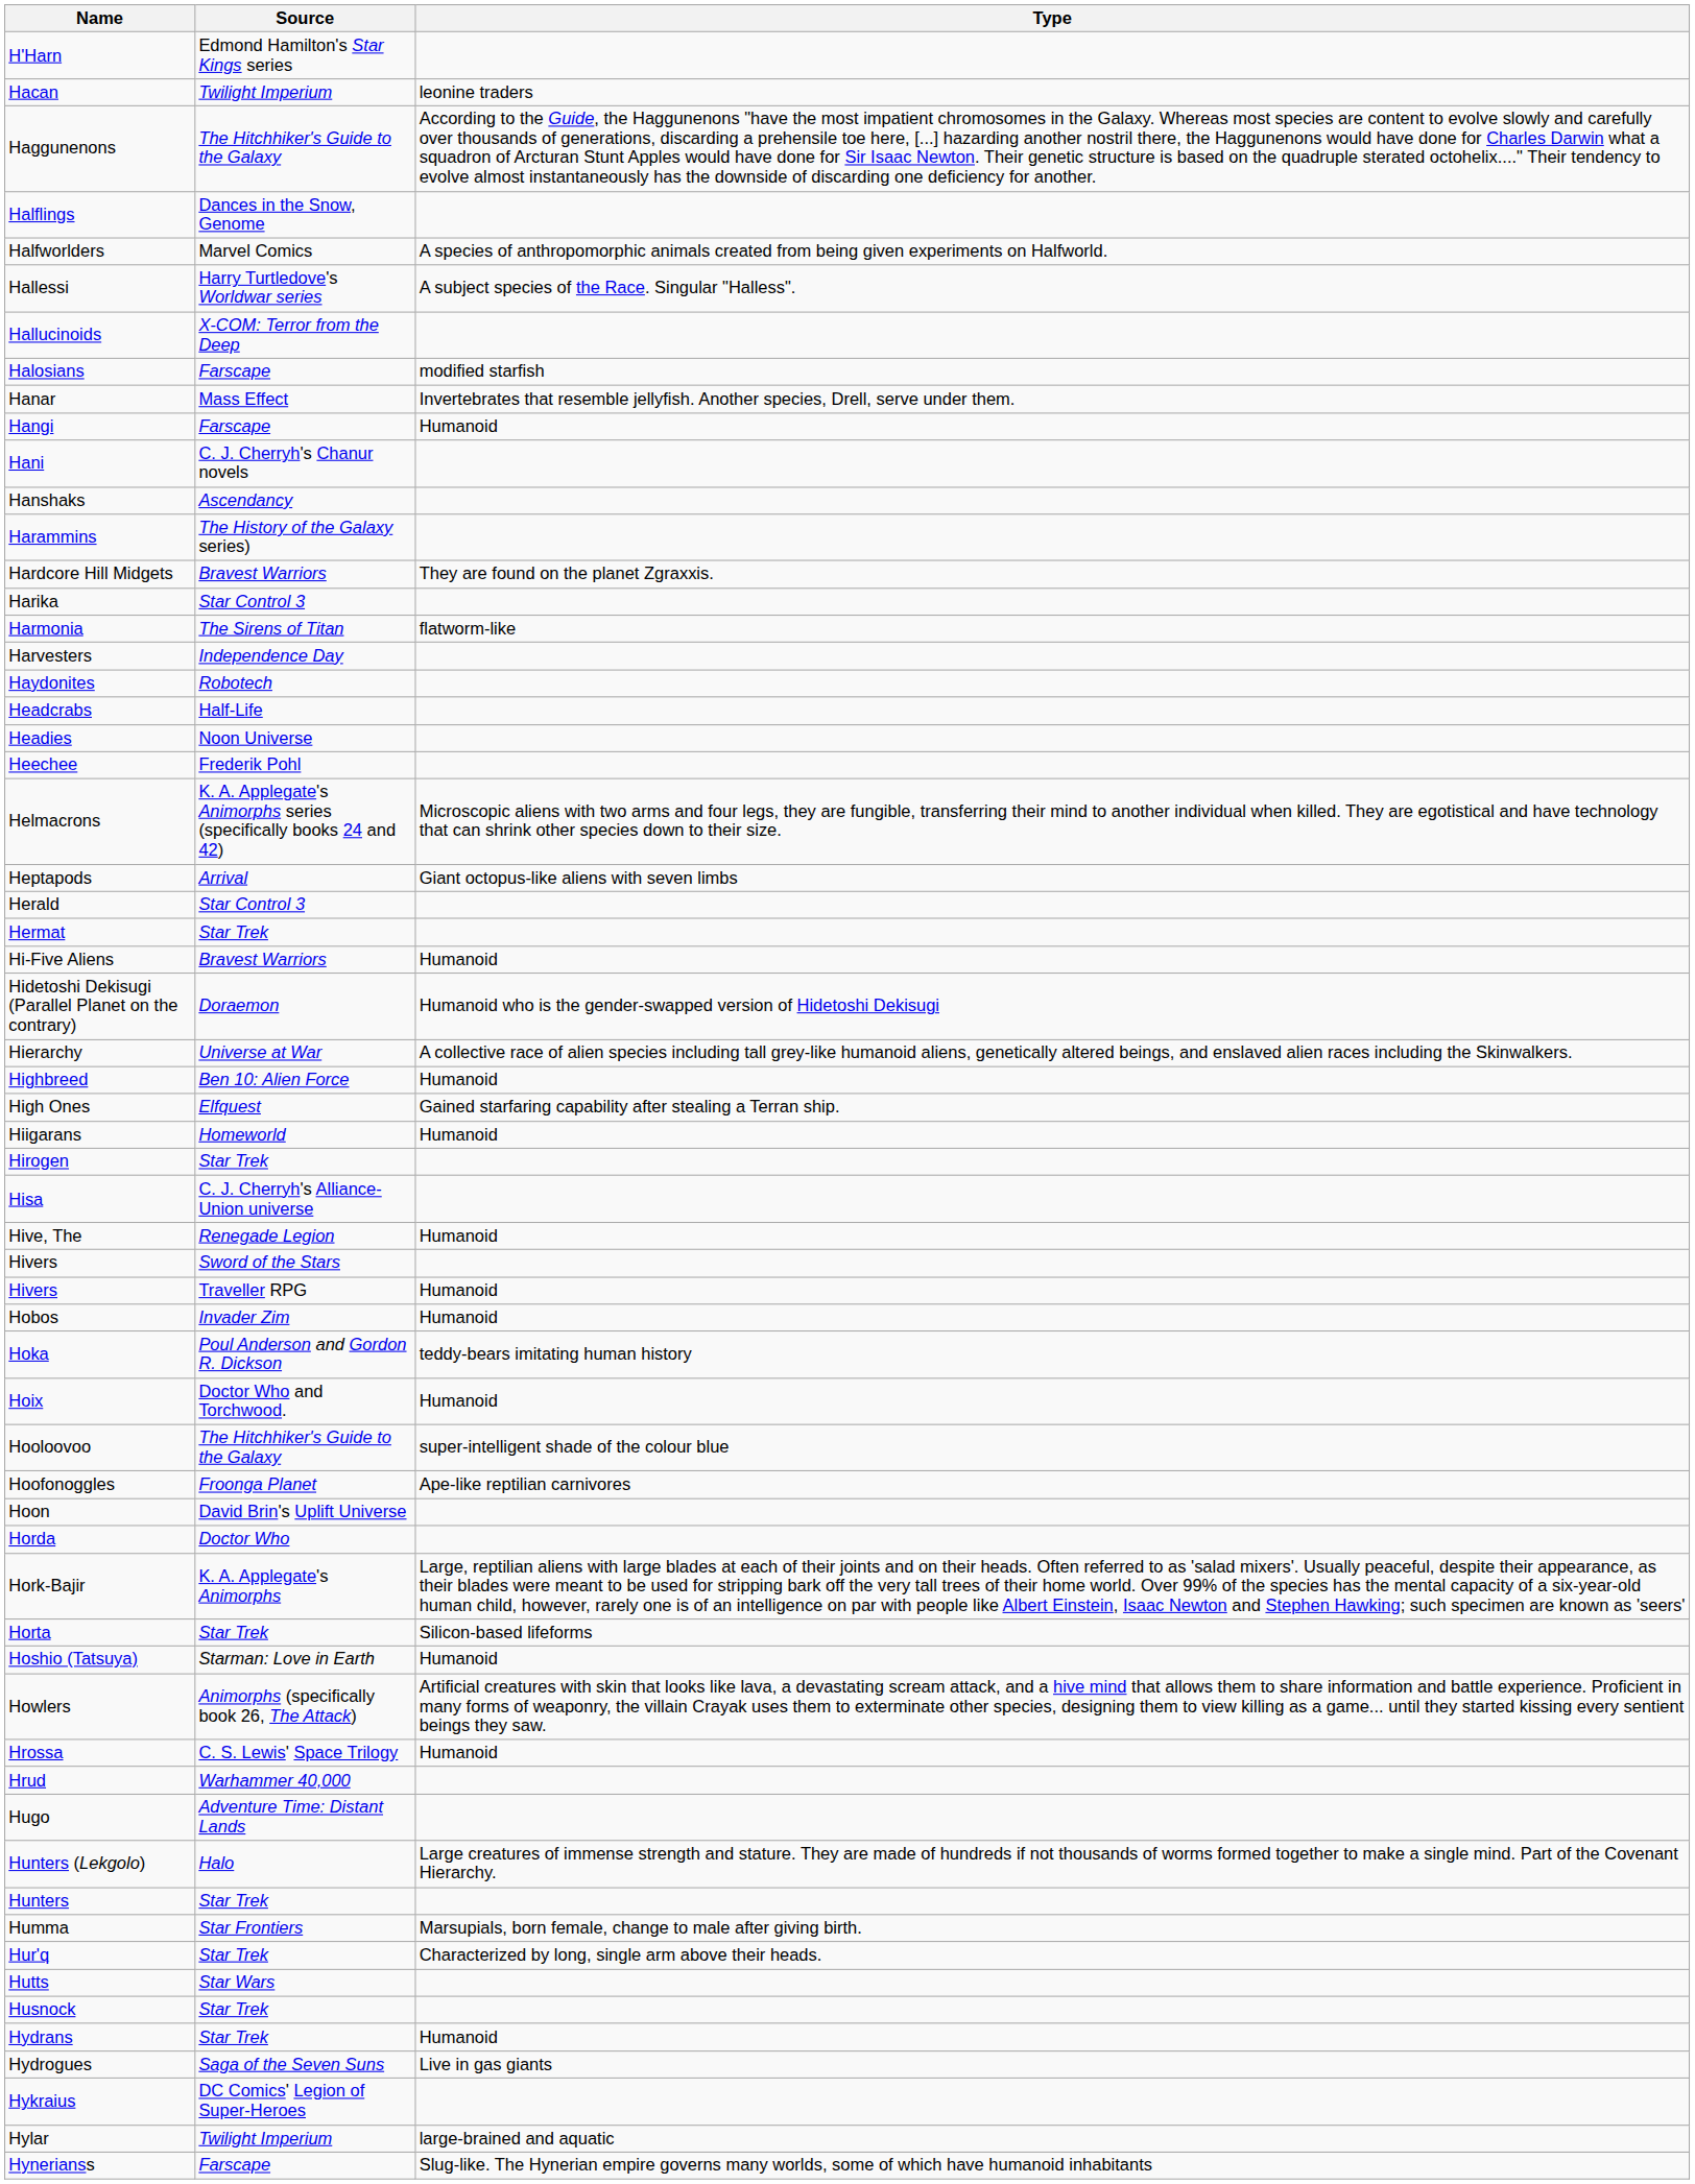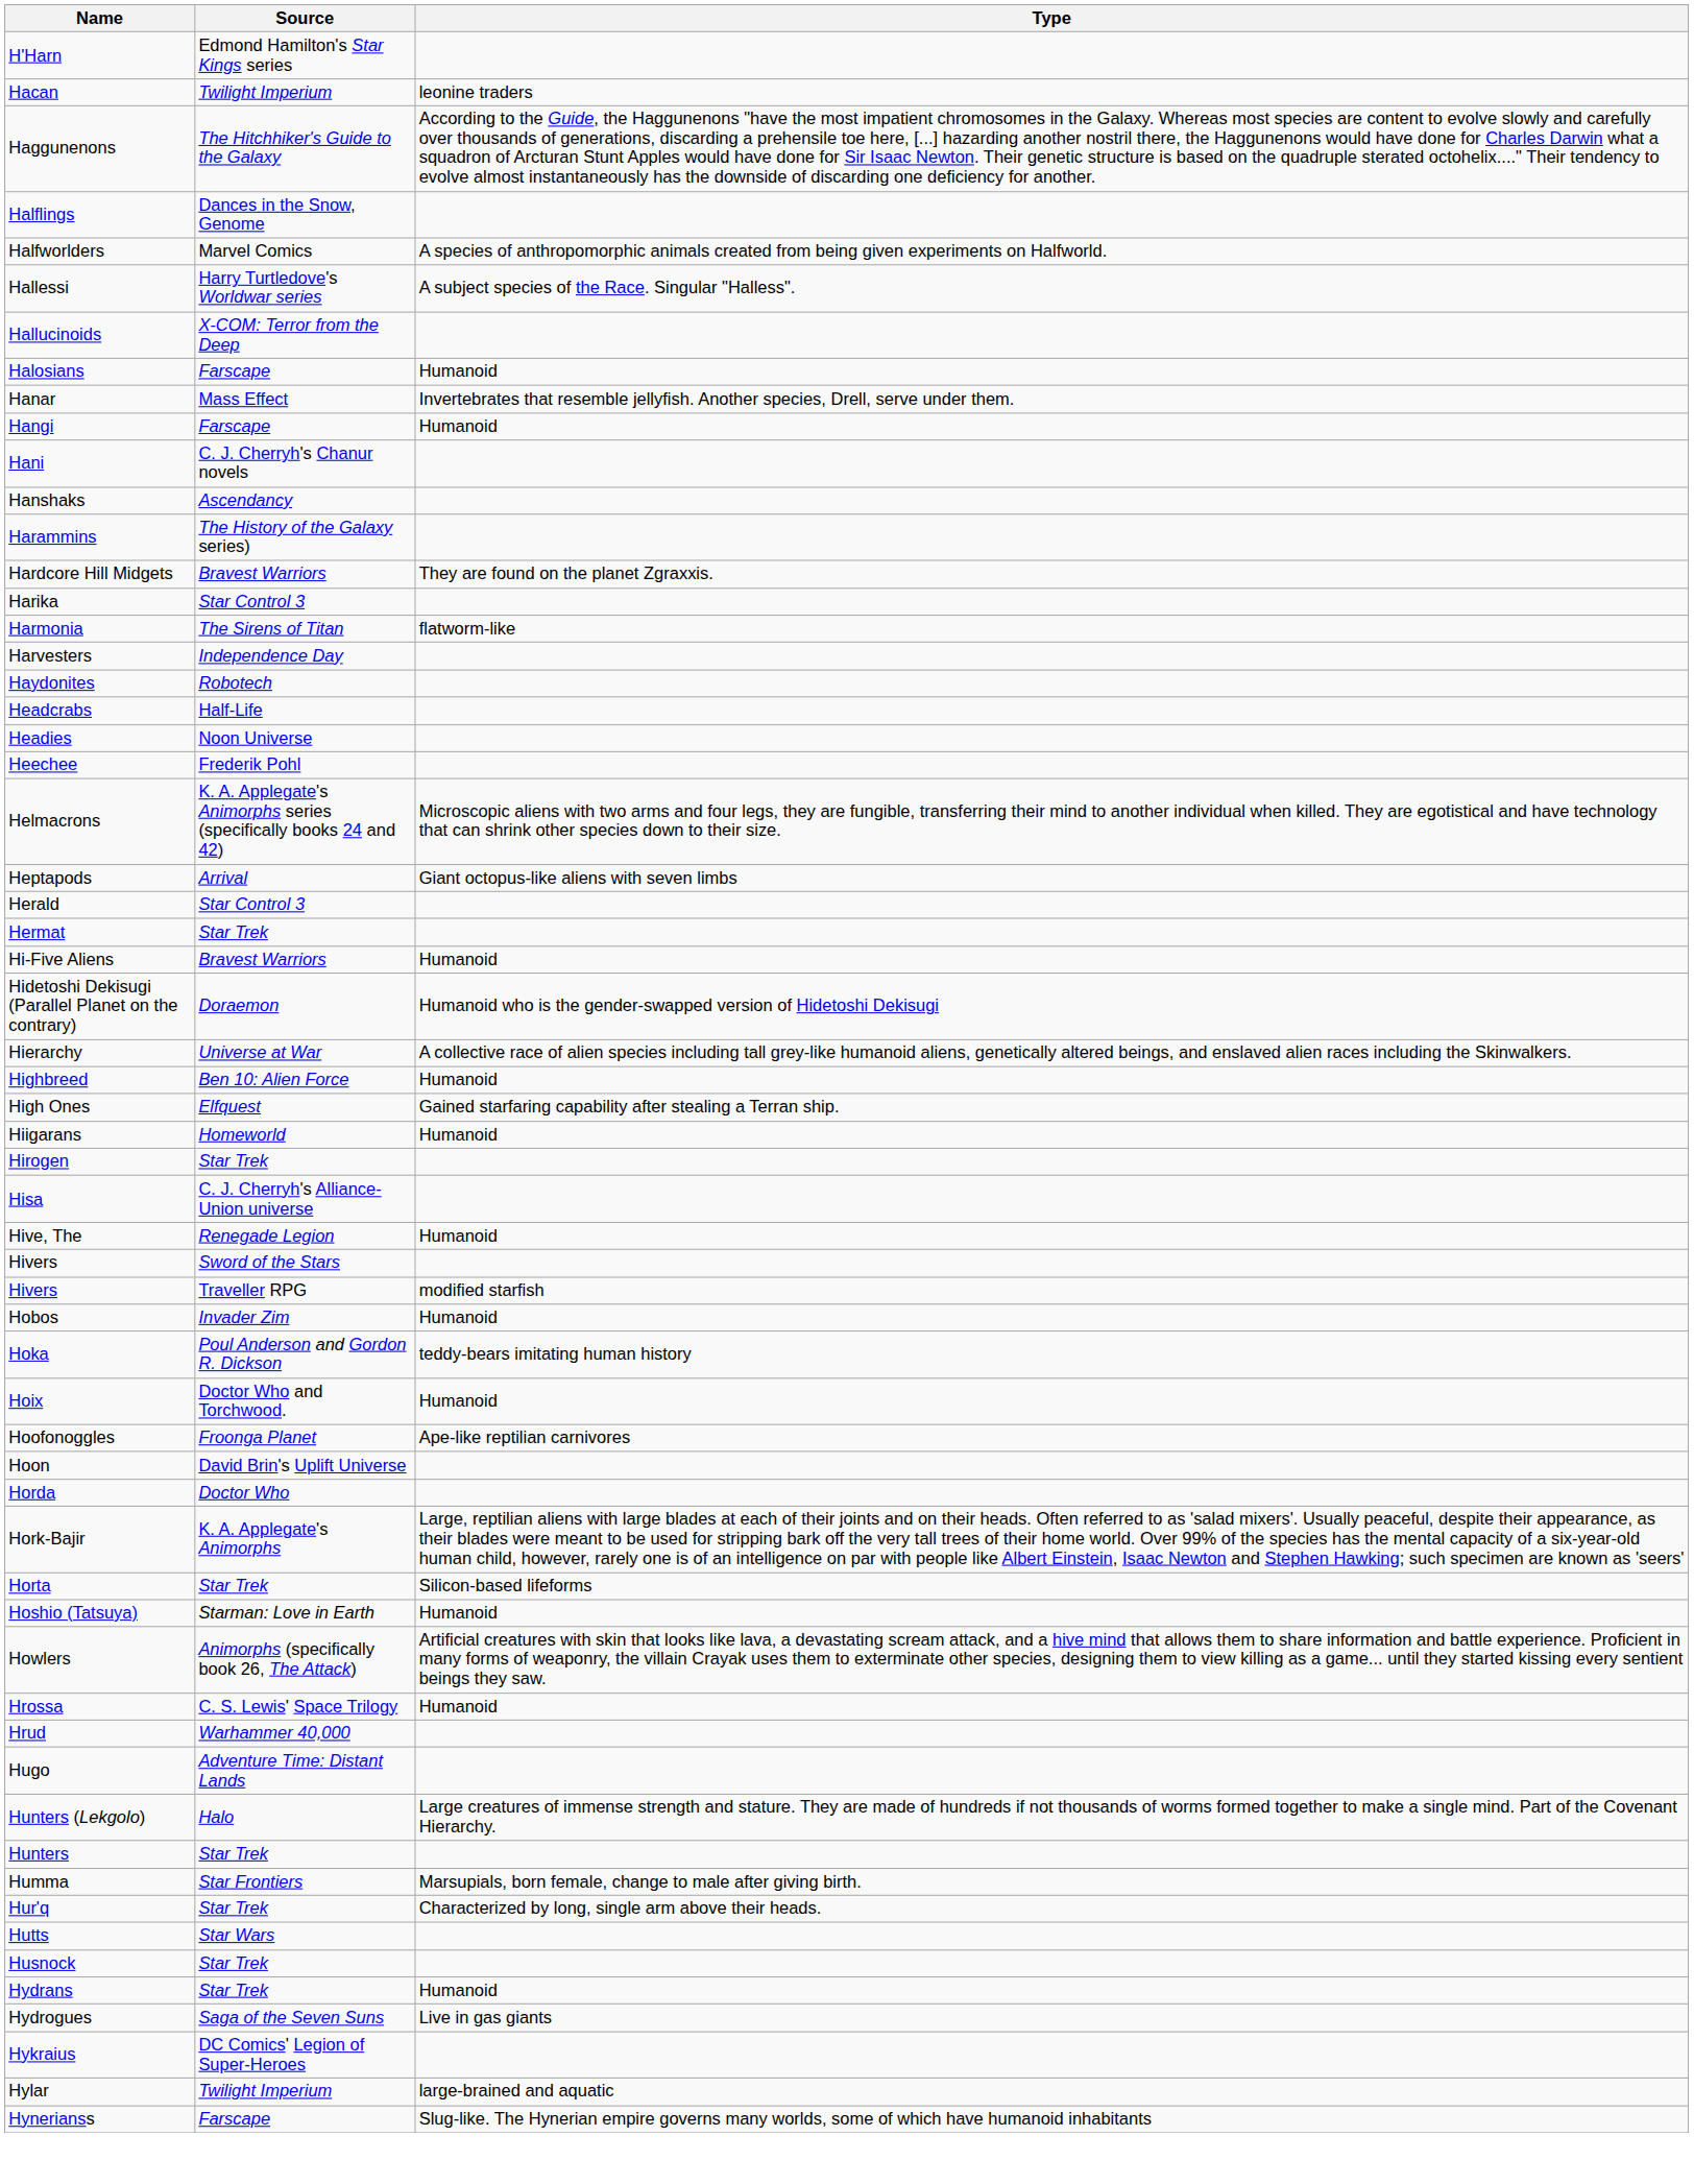 <table class="wikitable sortable">
 <tr>
 <th>Name</th>
 <th>Source</th>
 <th>Type</th>
 </tr>
 <tr>
 <td><a href='#'>H'Harn</a></td>
 <td>Edmond Hamilton's <em><a href='#'>Star Kings</a></em> series</td>
 <td></td>
 </tr>
 <tr>
 <td><a href='#'>Hacan</a></td>
 <td><em><a href='#'>Twilight Imperium</a></em></td>
 <td>leonine traders</td>
 </tr>
 <tr>
 <td>Haggunenons</td>
 <td><em><a href='#'>The Hitchhiker's Guide to the Galaxy</a></em></td>
 <td>According to the <em><a href='#'>Guide</a></em>, the Haggunenons "have the most impatient chromosomes in the Galaxy. Whereas most species are content to evolve slowly and carefully over thousands of generations, discarding a prehensile toe here, [...] hazarding another nostril there, the Haggunenons would have done for <a href='#'>Charles Darwin</a> what a squadron of Arcturan Stunt Apples would have done for <a href='#'>Sir Isaac Newton</a>. Their genetic structure is based on the quadruple sterated octohelix...." Their tendency to evolve almost instantaneously has the downside of discarding one deficiency for another.</td>
 </tr>
 <tr>
 <td><a href='#'>Halflings</a></td>
 <td><a href='#'>Dances in the Snow</a>, <a href='#'>Genome</a></td>
 <td></td>
 </tr>
 <tr>
 <td>Halfworlders</td>
 <td>Marvel Comics</td>
 <td>A species of anthropomorphic animals created from being given experiments on Halfworld.</td>
 </tr>
 <tr>
 <td>Hallessi</td>
 <td><a href='#'>Harry Turtledove</a>'s <em><a href='#'>Worldwar series</a></em></td>
 <td>A subject species of <a href='#'>the Race</a>. Singular "Halless".</td>
 </tr>
 <tr>
 <td><a href='#'>Hallucinoids</a></td>
 <td><em><a href='#'>X-COM: Terror from the Deep</a></em></td>
 <td></td>
 </tr>
 <tr>
 <td><a href='#'>Halosians</a></td>
 <td><em><a href='#'>Farscape</a></em></td>
-<td>modified starfish</td>
+<td>Humanoid</td>
 </tr>
 <tr>
 <td>Hanar</td>
 <td><a href='#'>Mass Effect</a></td>
 <td>Invertebrates that resemble jellyfish. Another species, Drell, serve under them.</td>
 </tr>
 <tr>
 <td><a href='#'>Hangi</a></td>
 <td><em><a href='#'>Farscape</a></em></td>
 <td>Humanoid</td>
 </tr>
 <tr>
 <td><a href='#'>Hani</a></td>
 <td><a href='#'>C. J. Cherryh</a>'s <a href='#'>Chanur</a> novels</td>
 <td></td>
 </tr>
 <tr>
 <td>Hanshaks</td>
 <td><em><a href='#'>Ascendancy</a></em></td>
 <td></td>
 </tr>
 <tr>
 <td><a href='#'>Harammins</a></td>
 <td><em><a href='#'>The History of the Galaxy</a></em> series)</td>
 <td></td>
 </tr>
 <tr>
 <td>Hardcore Hill Midgets</td>
 <td><em><a href='#'>Bravest Warriors</a></em></td>
 <td>They are found on the planet Zgraxxis.</td>
 </tr>
 <tr>
 <td>Harika</td>
 <td><em><a href='#'>Star Control 3</a></em></td>
 <td></td>
 </tr>
 <tr>
 <td><a href='#'>Harmonia</a></td>
 <td><em><a href='#'>The Sirens of Titan</a></em></td>
 <td>flatworm-like</td>
 </tr>
 <tr>
 <td>Harvesters</td>
 <td><em><a href='#'>Independence Day</a></em></td>
 <td></td>
 </tr>
 <tr>
 <td><a href='#'>Haydonites</a></td>
 <td><em><a href='#'>Robotech</a></em></td>
 <td></td>
 </tr>
 <tr>
 <td><a href='#'>Headcrabs</a></td>
 <td><a href='#'>Half-Life</a></td>
 <td></td>
 </tr>
 <tr>
 <td><a href='#'>Headies</a></td>
 <td><a href='#'>Noon Universe</a></td>
 <td></td>
 </tr>
 <tr>
 <td><a href='#'>Heechee</a></td>
 <td><a href='#'>Frederik Pohl</a></td>
 <td></td>
 </tr>
 <tr>
 <td>Helmacrons</td>
 <td><a href='#'>K. A. Applegate</a>'s <em><a href='#'>Animorphs</a></em> series (specifically books <a href='#'>24</a> and <a href='#'>42</a>)</td>
 <td>Microscopic aliens with two arms and four legs, they are fungible, transferring their mind to another individual when killed. They are egotistical and have technology that can shrink other species down to their size.</td>
 </tr>
 <tr>
 <td>Heptapods</td>
 <td><em><a href='#'>Arrival</a></em></td>
 <td>Giant octopus-like aliens with seven limbs</td>
 </tr>
 <tr>
 <td>Herald</td>
 <td><em><a href='#'>Star Control 3</a></em></td>
 <td></td>
 </tr>
 <tr>
 <td><a href='#'>Hermat</a></td>
 <td><em><a href='#'>Star Trek</a></em></td>
 <td></td>
 </tr>
 <tr>
 <td>Hi-Five Aliens</td>
 <td><em><a href='#'>Bravest Warriors</a></em></td>
 <td>Humanoid</td>
 </tr>
 <tr>
 <td>Hidetoshi Dekisugi (Parallel Planet on the contrary)</td>
 <td><em><a href='#'>Doraemon</a></em></td>
 <td>Humanoid who is the gender-swapped version of <a href='#'>Hidetoshi Dekisugi</a></td>
 </tr>
 <tr>
 <td>Hierarchy</td>
 <td><em><a href='#'>Universe at War</a></em></td>
 <td>A collective race of alien species including tall grey-like humanoid aliens, genetically altered beings, and enslaved alien races including the Skinwalkers.</td>
 </tr>
 <tr>
 <td><a href='#'>Highbreed</a></td>
 <td><em><a href='#'>Ben 10: Alien Force</a></em></td>
 <td>Humanoid</td>
 </tr>
 <tr>
 <td>High Ones</td>
 <td><em><a href='#'>Elfquest</a></em></td>
 <td>Gained starfaring capability after stealing a Terran ship.</td>
 </tr>
 <tr>
 <td>Hiigarans</td>
 <td><em><a href='#'>Homeworld</a></em></td>
 <td>Humanoid</td>
 </tr>
 <tr>
 <td><a href='#'>Hirogen</a></td>
 <td><em><a href='#'>Star Trek</a></em></td>
 <td></td>
 </tr>
 <tr>
 <td><a href='#'>Hisa</a></td>
 <td><a href='#'>C. J. Cherryh</a>'s <a href='#'>Alliance-Union universe</a></td>
 <td></td>
 </tr>
 <tr>
 <td>Hive, The</td>
 <td><em><a href='#'>Renegade Legion</a></em></td>
 <td>Humanoid</td>
 </tr>
 <tr>
 <td>Hivers</td>
 <td><em><a href='#'>Sword of the Stars</a></em></td>
 <td></td>
 </tr>
 <tr>
 <td><a href='#'>Hivers</a></td>
 <td><a href='#'>Traveller</a> RPG</td>
-<td>Humanoid</td>
+<td>modified starfish</td>
 </tr>
 <tr>
 <td>Hobos</td>
 <td><em><a href='#'>Invader Zim</a></em></td>
 <td>Humanoid</td>
 </tr>
 <tr>
 <td><a href='#'>Hoka</a></td>
 <td><em><a href='#'>Poul Anderson</a> and <a href='#'>Gordon R. Dickson</a></em></td>
 <td>teddy-bears imitating human history</td>
 </tr>
 <tr>
 <td><a href='#'>Hoix</a></td>
 <td><a href='#'>Doctor Who</a> and <a href='#'>Torchwood</a>.</td>
 <td>Humanoid</td>
-</tr>
-<tr>
-<td>Hooloovoo</td>
-<td><em><a href='#'>The Hitchhiker's Guide to the Galaxy</a></em></td>
-<td>super-intelligent shade of the colour blue</td>
 </tr>
 <tr>
 <td>Hoofonoggles</td>
 <td><em><a href='#'>Froonga Planet</a></em></td>
 <td>Ape-like reptilian carnivores</td>
 </tr>
 <tr>
 <td>Hoon</td>
 <td><a href='#'>David Brin</a>'s <a href='#'>Uplift Universe</a></td>
 <td></td>
 </tr>
 <tr>
 <td><a href='#'>Horda</a></td>
 <td><em><a href='#'>Doctor Who</a></em></td>
 <td></td>
 </tr>
 <tr>
 <td>Hork-Bajir</td>
 <td><a href='#'>K. A. Applegate</a>'s <em><a href='#'>Animorphs</a></em></td>
 <td>Large, reptilian aliens with large blades at each of their joints and on their heads. Often referred to as 'salad mixers'. Usually peaceful, despite their appearance, as their blades were meant to be used for stripping bark off the very tall trees of their home world. Over 99% of the species has the mental capacity of a six-year-old human child, however, rarely one is of an intelligence on par with people like <a href='#'>Albert Einstein</a>, <a href='#'>Isaac Newton</a> and <a href='#'>Stephen Hawking</a>; such specimen are known as 'seers'</td>
 </tr>
 <tr>
 <td><a href='#'>Horta</a></td>
 <td><em><a href='#'>Star Trek</a></em></td>
 <td>Silicon-based lifeforms</td>
 </tr>
 <tr>
 <td><a href='#'>Hoshio (Tatsuya)</a></td>
 <td><em>Starman: Love in Earth</em></td>
 <td>Humanoid</td>
 </tr>
 <tr>
 <td>Howlers</td>
 <td><em><a href='#'>Animorphs</a></em> (specifically book 26, <em><a href='#'>The Attack</a></em>)</td>
 <td>Artificial creatures with skin that looks like lava, a devastating scream attack, and a <a href='#'>hive mind</a> that allows them to share information and battle experience. Proficient in many forms of weaponry, the villain Crayak uses them to exterminate other species, designing them to view killing as a game... until they started kissing every sentient beings they saw.</td>
 </tr>
 <tr>
 <td><a href='#'>Hrossa</a></td>
 <td><a href='#'>C. S. Lewis</a>' <a href='#'>Space Trilogy</a></td>
 <td>Humanoid</td>
 </tr>
 <tr>
 <td><a href='#'>Hrud</a></td>
 <td><em><a href='#'>Warhammer 40,000</a></em></td>
 <td></td>
 </tr>
 <tr>
 <td>Hugo</td>
 <td><em><a href='#'>Adventure Time: Distant Lands</a></em></td>
 <td></td>
 </tr>
 <tr>
 <td><a href='#'>Hunters</a> (<em>Lekgolo</em>)</td>
 <td><em><a href='#'>Halo</a></em></td>
 <td>Large creatures of immense strength and stature. They are made of hundreds if not thousands of worms formed together to make a single mind. Part of the Covenant Hierarchy.</td>
 </tr>
 <tr>
 <td><a href='#'>Hunters</a></td>
 <td><em><a href='#'>Star Trek</a></em></td>
 <td></td>
 </tr>
 <tr>
 <td>Humma</td>
 <td><em><a href='#'>Star Frontiers</a></em></td>
 <td>Marsupials, born female, change to male after giving birth.</td>
 </tr>
 <tr>
 <td><a href='#'>Hur'q</a></td>
 <td><em><a href='#'>Star Trek</a></em></td>
 <td>Characterized by long, single arm above their heads.</td>
 </tr>
 <tr>
 <td><a href='#'>Hutts</a></td>
 <td><em><a href='#'>Star Wars</a></em></td>
 <td></td>
 </tr>
 <tr>
 <td><a href='#'>Husnock</a></td>
 <td><em><a href='#'>Star Trek</a></em></td>
 <td></td>
 </tr>
 <tr>
 <td><a href='#'>Hydrans</a></td>
 <td><em><a href='#'>Star Trek</a></em></td>
 <td>Humanoid</td>
 </tr>
 <tr>
 <td>Hydrogues</td>
 <td><em><a href='#'>Saga of the Seven Suns</a></em></td>
 <td>Live in gas giants</td>
 </tr>
 <tr>
 <td><a href='#'>Hykraius</a></td>
 <td><a href='#'>DC Comics</a>' <a href='#'>Legion of Super-Heroes</a></td>
 <td></td>
 </tr>
 <tr>
 <td>Hylar</td>
 <td><em><a href='#'>Twilight Imperium</a></em></td>
 <td>large-brained and aquatic</td>
 </tr>
 <tr>
 <td><a href='#'>Hynerians</a>s</td>
 <td><em><a href='#'>Farscape</a></em></td>
 <td>Slug-like. The Hynerian empire governs many worlds, some of which have humanoid inhabitants</td>
 </tr>
 </table>
